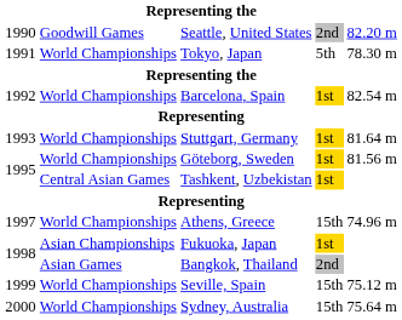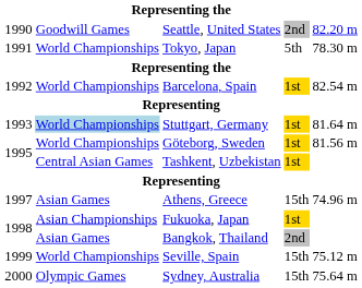 <table>
 <tr>
 <th colspan="5">Representing the </th>
 </tr>
 <tr>
 <td>1990</td>
 <td><a href='#'>Goodwill Games</a></td>
 <td><a href='#'>Seattle</a>, <a href='#'>United States</a></td>
 <td bgcolor="silver">2nd</td>
 <td><a href='#'>82.20 m</a></td>
 </tr>
 <tr>
 <td>1991</td>
 <td><a href='#'>World Championships</a></td>
 <td><a href='#'>Tokyo</a>, <a href='#'>Japan</a></td>
 <td>5th</td>
 <td>78.30 m</td>
 </tr>
 <tr>
 <th colspan="5">Representing the </th>
 </tr>
 <tr>
 <td>1992</td>
 <td><a href='#'>World Championships</a></td>
 <td><a href='#'>Barcelona, Spain</a></td>
 <td bgcolor="gold">1st</td>
 <td>82.54 m</td>
 </tr>
 <tr>
 <th colspan="5">Representing </th>
 </tr>
 <tr>
 <td>1993</td>
-<td><a href='#'>World Championships</a></td>
+<td style="background: lightblue;"><a href='#'>World Championships</a></td>
 <td><a href='#'>Stuttgart, Germany</a></td>
 <td bgcolor="gold">1st</td>
 <td>81.64 m</td>
 </tr>
 <tr>
 <td rowspan=2>1995</td>
 <td><a href='#'>World Championships</a></td>
 <td><a href='#'>Göteborg, Sweden</a></td>
 <td bgcolor="gold">1st</td>
 <td>81.56 m</td>
 </tr>
 <tr>
 <td><a href='#'>Central Asian Games</a></td>
 <td><a href='#'>Tashkent</a>, <a href='#'>Uzbekistan</a></td>
 <td bgcolor="gold">1st</td>
 <td></td>
 </tr>
 <tr>
 <th colspan="5">Representing </th>
 </tr>
 <tr>
 <td>1997</td>
-<td><a href='#'>World Championships</a></td>
+<td><a href='#'>Asian Games</a></td>
 <td><a href='#'>Athens, Greece</a></td>
 <td>15th</td>
 <td>74.96 m</td>
 </tr>
 <tr>
 <td rowspan=2>1998</td>
 <td><a href='#'>Asian Championships</a></td>
 <td><a href='#'>Fukuoka</a>, <a href='#'>Japan</a></td>
 <td bgcolor="gold">1st</td>
 <td></td>
 </tr>
 <tr>
 <td><a href='#'>Asian Games</a></td>
 <td><a href='#'>Bangkok</a>, <a href='#'>Thailand</a></td>
 <td bgcolor="silver">2nd</td>
 <td></td>
 </tr>
 <tr>
 <td>1999</td>
 <td><a href='#'>World Championships</a></td>
 <td><a href='#'>Seville, Spain</a></td>
 <td>15th</td>
 <td>75.12 m</td>
 </tr>
 <tr>
 <td>2000</td>
-<td><a href='#'>World Championships</a></td>
+<td><a href='#'>Olympic Games</a></td>
 <td><a href='#'>Sydney, Australia</a></td>
 <td>15th</td>
 <td>75.64 m</td>
 </tr>
 </table>
